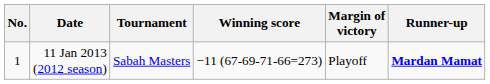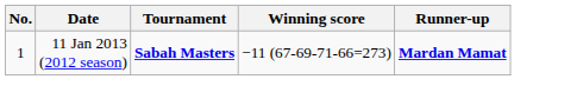 <table class="wikitable" style="font-size:95%;">
 <tr>
 <th>No.</th>
 <th>Date</th>
 <th>Tournament</th>
 <th>Winning score</th>
-<th>Margin of<br>victory</th>
 <th>Runner-up</th>
 </tr>
 <tr>
 <td align=center>1</td>
 <td align=right>11 Jan 2013<br>(<a href='#'>2012 season</a>)</td>
-<td><a href='#'>Sabah Masters</a></td>
+<td><strong><a href='#'>Sabah Masters</a></strong></td>
 <td>−11 (67-69-71-66=273)</td>
-<td>Playoff</td>
 <td><strong> <a href='#'>Mardan Mamat</a></strong></td>
 </tr>
 </table>
